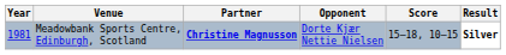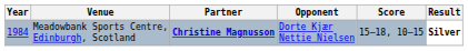 <table class="sortable wikitable" style="font-size: 90%;">
 <tr>
 <th>Year</th>
 <th>Venue</th>
 <th>Partner</th>
 <th>Opponent</th>
 <th>Score</th>
 <th>Result</th>
 </tr>
 <tr style="background:#AABBCC">
-<td align="center"><a href='#'>1981</a></td>
+<td align="center"><a href='#'>1984</a></td>
 <td align="left">Meadowbank Sports Centre,<br><a href='#'>Edinburgh</a>, Scotland</td>
 <td align="left"><strong> <a href='#'>Christine Magnusson</a></strong></td>
 <td align="left"> <a href='#'>Dorte Kjær</a><br> <a href='#'>Nettie Nielsen</a></td>
 <td align="left">15–18, 10–15</td>
 <td style="text-align:left; background:white"> <strong>Silver</strong></td>
 </tr>
 </table>
